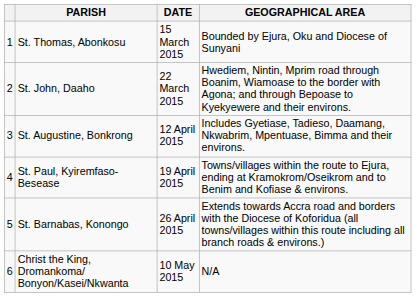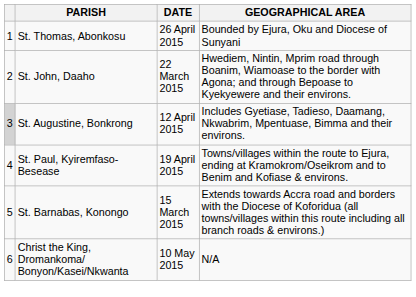 <table class="wikitable">
 <tr>
 <th></th>
 <th>PARISH</th>
 <th>DATE</th>
 <th>GEOGRAPHICAL AREA</th>
 </tr>
 <tr>
 <td>1</td>
 <td>St. Thomas, Abonkosu</td>
-<td>15 March 2015</td>
+<td>26 April 2015</td>
 <td>Bounded by Ejura, Oku and Diocese of Sunyani</td>
 </tr>
 <tr>
 <td>2</td>
 <td>St. John, Daaho</td>
 <td>22 March 2015</td>
 <td>Hwediem, Nintin, Mprim road through Boanim, Wiamoase to the border with Agona; and through Bepoase to Kyekyewere and their environs.</td>
 </tr>
 <tr>
-<td>3</td>
+<td style="background: lightgrey;">3</td>
 <td>St. Augustine, Bonkrong</td>
 <td>12 April 2015</td>
 <td>Includes Gyetiase, Tadieso, Daamang, Nkwabrim, Mpentuase, Bimma and their environs.</td>
 </tr>
 <tr>
 <td>4</td>
 <td>St. Paul, Kyiremfaso-Besease</td>
 <td>19 April 2015</td>
 <td>Towns/villages within the route to Ejura, ending at Kramokrom/Oseikrom and to Benim and Kofiase & environs.</td>
 </tr>
 <tr>
 <td>5</td>
 <td>St. Barnabas, Konongo</td>
-<td>26 April 2015</td>
+<td>15 March 2015</td>
 <td>Extends towards Accra road and borders with the Diocese of Koforidua (all towns/villages within this route including all branch roads & environs.)</td>
 </tr>
 <tr>
 <td>6</td>
 <td>Christ the King, Dromankoma/ Bonyon/Kasei/Nkwanta</td>
 <td>10 May 2015</td>
 <td>N/A</td>
 </tr>
 </table>
